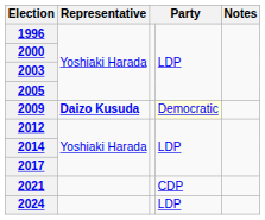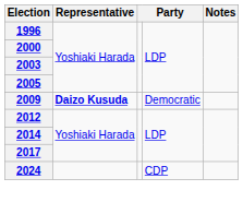 <table class=wikitable>
 <tr valign=bottom>
 <th>Election</th>
 <th>Representative</th>
 <th colspan=2>Party</th>
 <th>Notes</th>
 </tr>
 <tr>
 <th><a href='#'>1996</a></th>
 <td rowspan=4><a href='#'>Yoshiaki Harada</a></td>
 <td rowspan=4 bgcolor=></td>
 <td rowspan=4><a href='#'>LDP</a></td>
 <td rowspan=4></td>
 </tr>
 <tr>
 <th><a href='#'>2000</a></th>
 </tr>
 <tr>
 <th><a href='#'>2003</a></th>
 </tr>
 <tr>
 <th><a href='#'>2005</a></th>
 </tr>
 <tr>
 <th><a href='#'>2009</a></th>
 <td><strong><a href='#'>Daizo Kusuda</a></strong></td>
 <td bgcolor=></td>
-<td style="background: lightyellow;"><a href='#'>Democratic</a></td>
+<td><a href='#'>Democratic</a></td>
 <td></td>
 </tr>
 <tr>
 <th><a href='#'>2012</a></th>
 <td rowspan=3><a href='#'>Yoshiaki Harada</a></td>
 <td rowspan=3 bgcolor=></td>
 <td rowspan=3><a href='#'>LDP</a></td>
 <td rowspan=3></td>
 </tr>
 <tr>
 <th><a href='#'>2014</a></th>
 </tr>
 <tr>
 <th><a href='#'>2017</a></th>
 </tr>
 <tr>
-<th><a href='#'>2021</a></th>
+<th><a href='#'>2024</a></th>
 <td></td>
 <td bgcolor=></td>
 <td><a href='#'>CDP</a></td>
 <td></td>
 </tr>
-<tr>
-<th><a href='#'>2024</a></th>
-<td></td>
-<td bgcolor=></td>
-<td><a href='#'>LDP</a></td>
-<td></td>
-</tr>
 </table>
